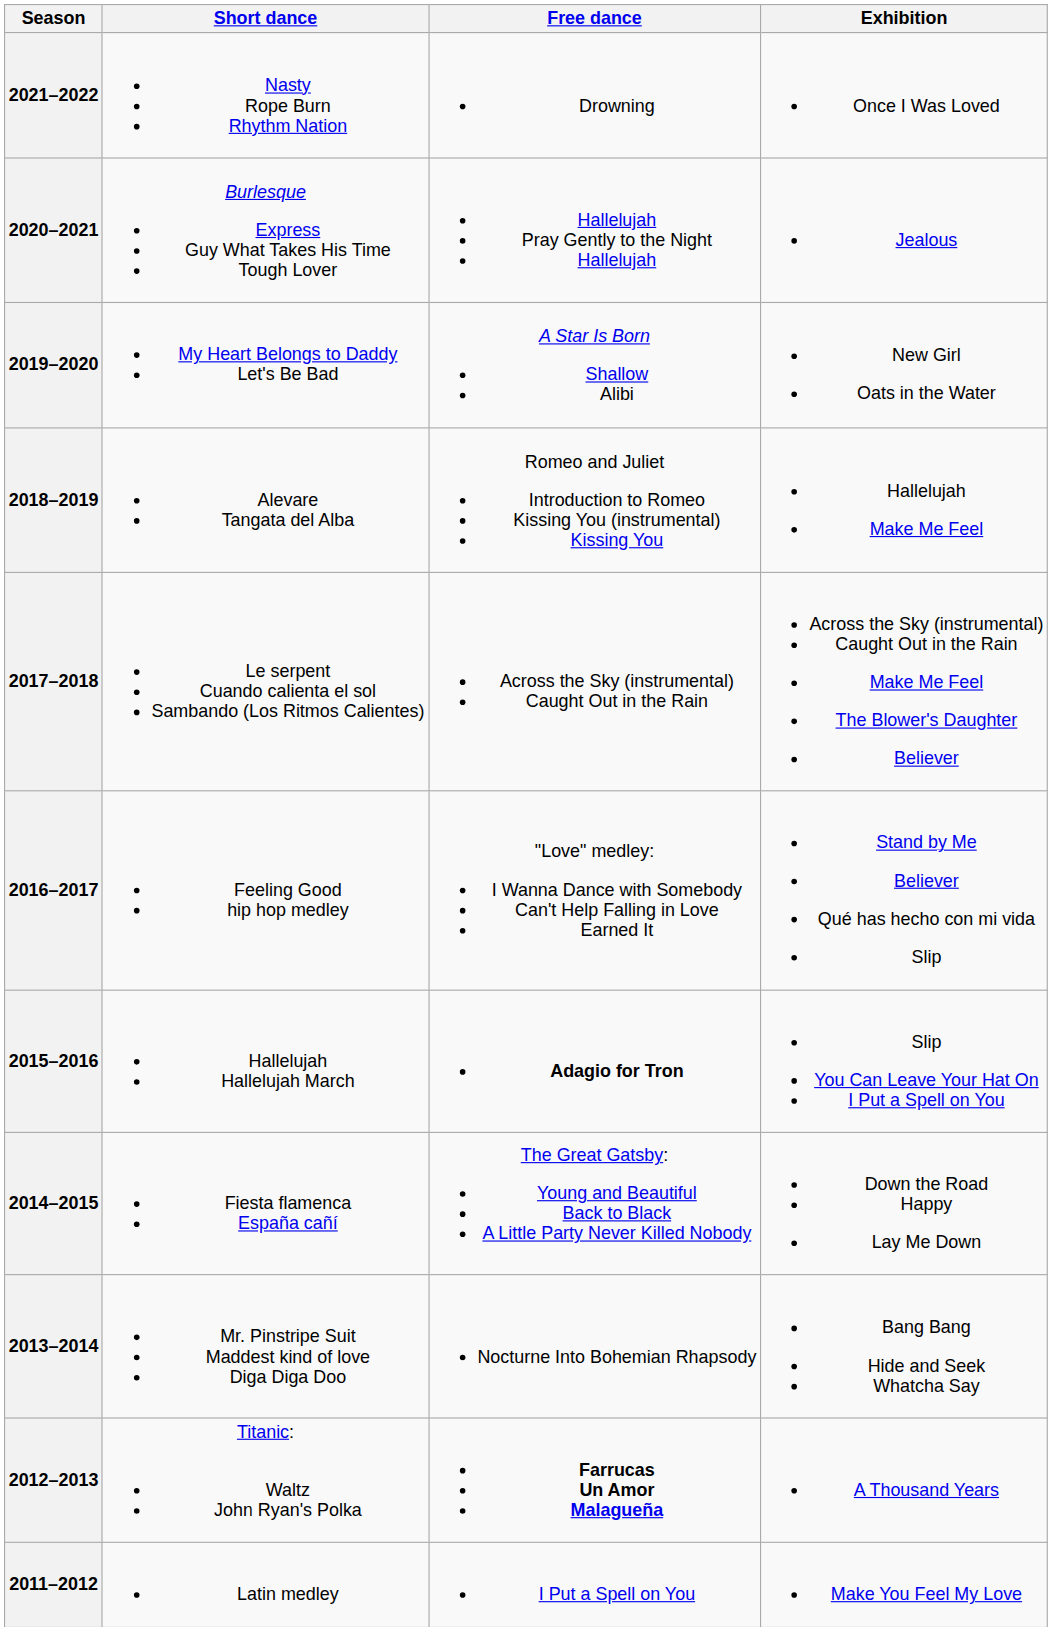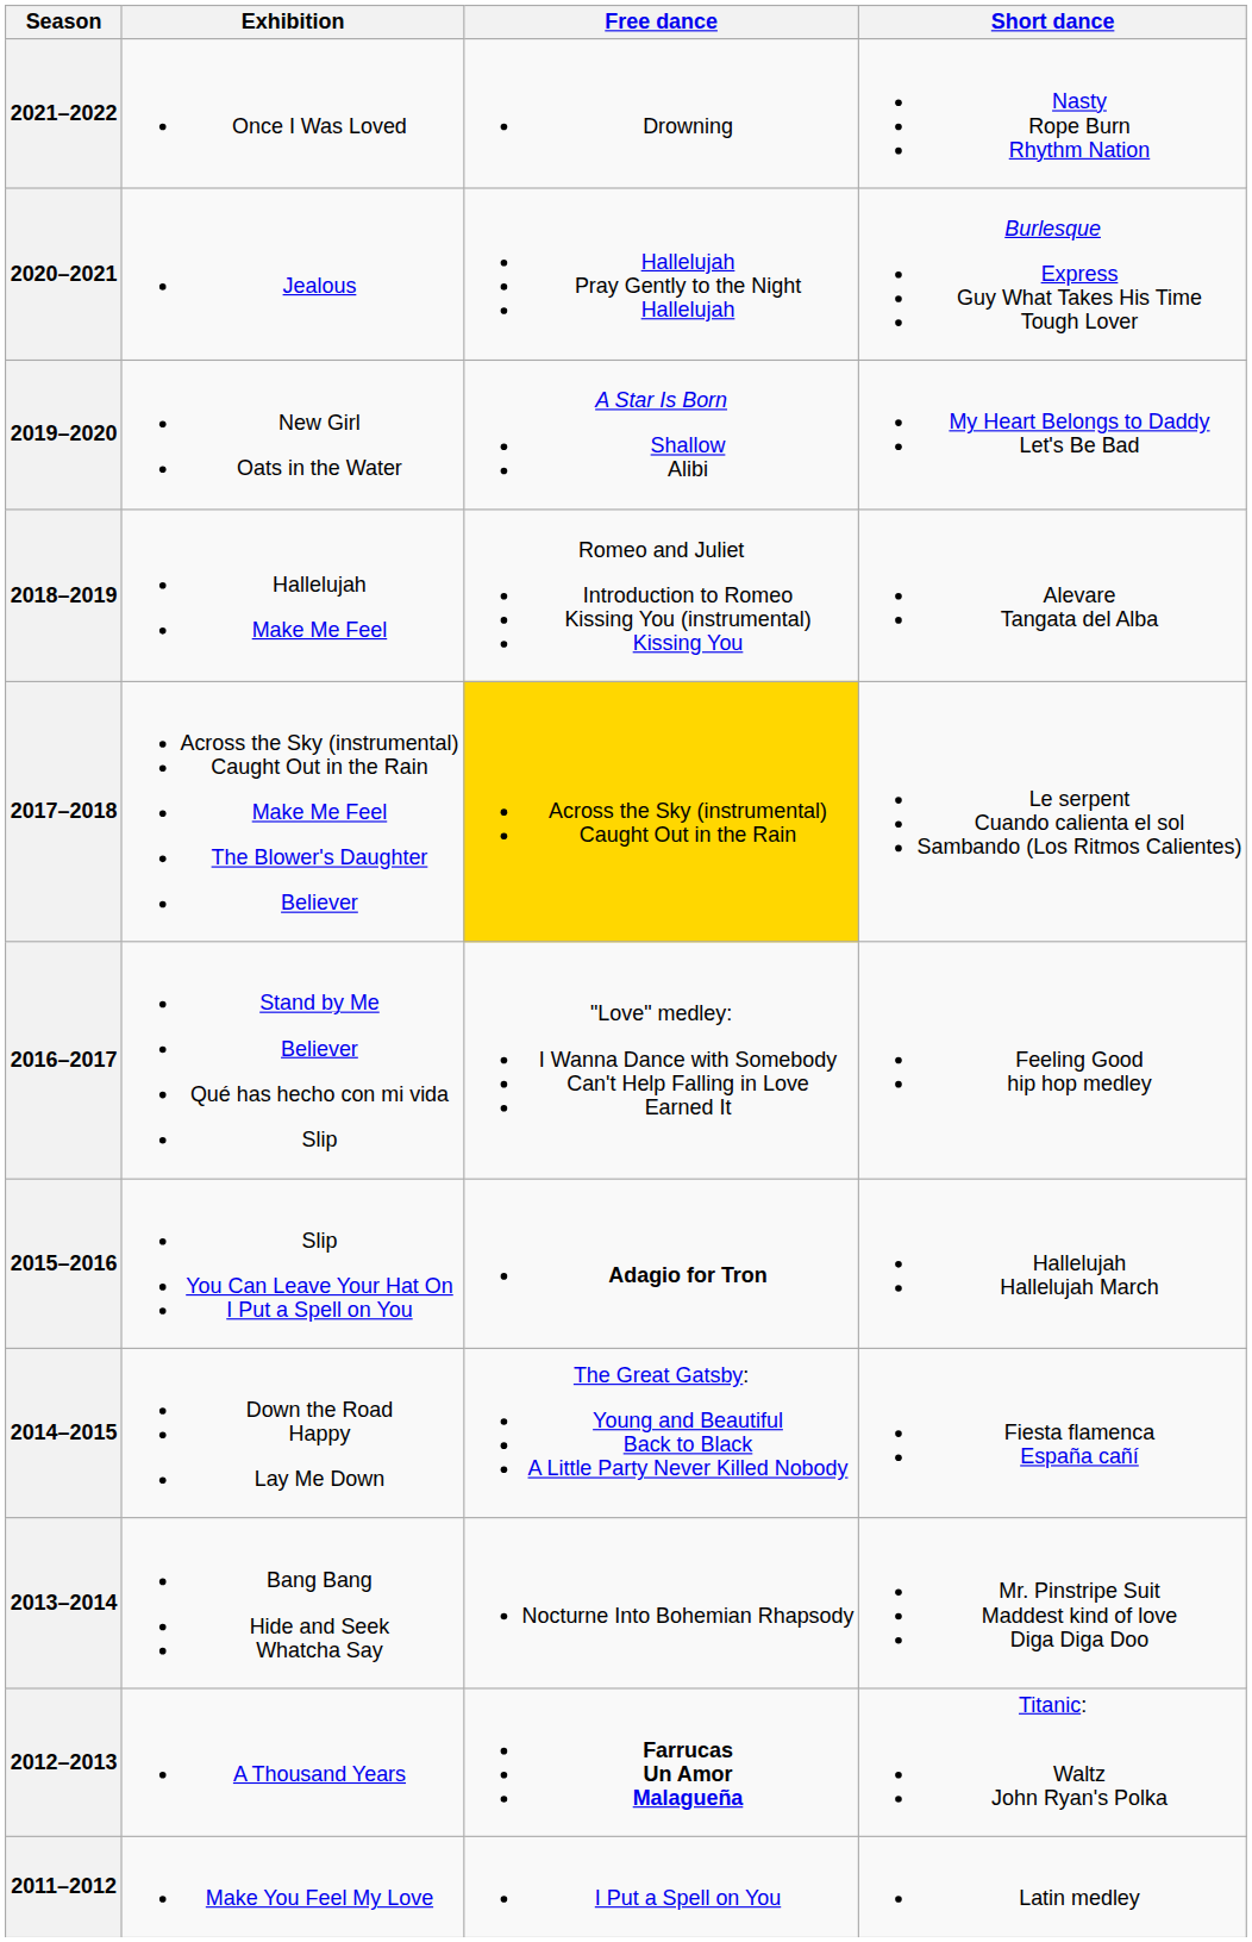 <table class="wikitable" style="text-align:center">
 <tr>
 <th>Season</th>
+<th>Exhibition</th>
+<th><a href='#'>Free dance</a></th>
 <th><a href='#'>Short dance</a></th>
-<th><a href='#'>Free dance</a></th>
-<th>Exhibition</th>
 </tr>
 <tr>
 <th>2021–2022 <br> </th>
+<td><br><ul><li>Once I Was Loved <br> </li></ul></td>
+<td><br><ul><li>Drowning <br> </li></ul></td>
 <td><br><ul><li> <a href='#'>Nasty</a></li><li> Rope Burn</li><li> <a href='#'>Rhythm Nation</a> <br> </li></ul></td>
-<td><br><ul><li>Drowning <br> </li></ul></td>
-<td><br><ul><li>Once I Was Loved <br> </li></ul></td>
 </tr>
 <tr>
 <th>2020–2021 <br> </th>
+<td><br><ul><li><a href='#'>Jealous</a> <br></li></ul></td>
+<td><br><ul><li><a href='#'>Hallelujah</a> <br></li><li>Pray Gently to the Night <br></li><li><a href='#'>Hallelujah</a> <br></li></ul></td>
 <td><br><em><a href='#'>Burlesque</a></em><ul><li><a href='#'>Express</a></li><li>Guy What Takes His Time</li><li>Tough Lover <br></li></ul></td>
-<td><br><ul><li><a href='#'>Hallelujah</a> <br></li><li>Pray Gently to the Night <br></li><li><a href='#'>Hallelujah</a> <br></li></ul></td>
-<td><br><ul><li><a href='#'>Jealous</a> <br></li></ul></td>
 </tr>
 <tr>
 <th>2019–2020 <br> </th>
+<td><br><ul><li>New Girl <br> </li></ul><ul><li>Oats in the Water <br> </li></ul></td>
+<td><br><em><a href='#'>A Star Is Born</a></em><ul><li><a href='#'>Shallow</a> <br> </li><li>Alibi <br> </li></ul></td>
 <td><br><ul><li> <a href='#'>My Heart Belongs to Daddy</a> <br> </li><li> Let's Be Bad <br>  <br> </li></ul></td>
-<td><br><em><a href='#'>A Star Is Born</a></em><ul><li><a href='#'>Shallow</a> <br> </li><li>Alibi <br> </li></ul></td>
-<td><br><ul><li>New Girl <br> </li></ul><ul><li>Oats in the Water <br> </li></ul></td>
 </tr>
 <tr>
 <th>2018–2019 <br> </th>
+<td><br><ul><li>Hallelujah<br></li></ul><ul><li><a href='#'>Make Me Feel</a> <br></li></ul></td>
+<td><br>Romeo and Juliet<ul><li>Introduction to Romeo <br> </li><li>Kissing You (instrumental) <br> </li><li><a href='#'>Kissing You</a> <br> </li></ul></td>
 <td><br><ul><li> Alevare</li><li> Tangata del Alba <br> </li></ul></td>
-<td><br>Romeo and Juliet<ul><li>Introduction to Romeo <br> </li><li>Kissing You (instrumental) <br> </li><li><a href='#'>Kissing You</a> <br> </li></ul></td>
-<td><br><ul><li>Hallelujah<br></li></ul><ul><li><a href='#'>Make Me Feel</a> <br></li></ul></td>
 </tr>
 <tr>
 <th>2017–2018<br></th>
+<td><br><ul><li>Across the Sky (instrumental) <br></li><li>Caught Out in the Rain <br></li></ul><ul><li><a href='#'>Make Me Feel</a> <br></li></ul><ul><li><a href='#'>The Blower's Daughter</a><br></li></ul><ul><li><a href='#'>Believer</a><br></li></ul></td>
+<td style="background: gold;"><br><ul><li>Across the Sky (instrumental)<br></li><li>Caught Out in the Rain<br></li></ul></td>
 <td><br><ul><li> Le serpent<br></li><li> Cuando calienta el sol<br></li><li> Sambando (Los Ritmos Calientes)</li></ul></td>
-<td><br><ul><li>Across the Sky (instrumental)<br></li><li>Caught Out in the Rain<br></li></ul></td>
-<td><br><ul><li>Across the Sky (instrumental) <br></li><li>Caught Out in the Rain <br></li></ul><ul><li><a href='#'>Make Me Feel</a> <br></li></ul><ul><li><a href='#'>The Blower's Daughter</a><br></li></ul><ul><li><a href='#'>Believer</a><br></li></ul></td>
 </tr>
 <tr>
 <th>2016–2017<br></th>
+<td><br><ul><li><a href='#'>Stand by Me</a><br></li></ul><ul><li><a href='#'>Believer</a><br></li></ul><ul><li>Qué has hecho con mi vida<br></li></ul><ul><li>Slip<br></li></ul></td>
+<td><br>"Love" medley:<ul><li>I Wanna Dance with Somebody<br></li><li>Can't Help Falling in Love<br></li><li>Earned It<br></li></ul></td>
 <td><br><ul><li> Feeling Good<br></li><li> hip hop medley<br></li></ul></td>
-<td><br>"Love" medley:<ul><li>I Wanna Dance with Somebody<br></li><li>Can't Help Falling in Love<br></li><li>Earned It<br></li></ul></td>
-<td><br><ul><li><a href='#'>Stand by Me</a><br></li></ul><ul><li><a href='#'>Believer</a><br></li></ul><ul><li>Qué has hecho con mi vida<br></li></ul><ul><li>Slip<br></li></ul></td>
 </tr>
 <tr>
 <th>2015–2016<br></th>
+<td><br><ul><li>Slip<br></li></ul><ul><li><a href='#'>You Can Leave Your Hat On</a></li><li><a href='#'>I Put a Spell on You</a><br></li></ul></td>
+<td><strong><br><ul><li>Adagio for Tron<br></li></ul></strong></td>
 <td><br><ul><li> Hallelujah<br></li><li> Hallelujah March<br></li></ul></td>
-<td><strong><br><ul><li>Adagio for Tron<br></li></ul></strong></td>
-<td><br><ul><li>Slip<br></li></ul><ul><li><a href='#'>You Can Leave Your Hat On</a></li><li><a href='#'>I Put a Spell on You</a><br></li></ul></td>
 </tr>
 <tr>
 <th>2014–2015<br></th>
+<td><br><ul><li>Down the Road</li><li>Happy<br></li></ul><ul><li>Lay Me Down<br></li></ul></td>
+<td><a href='#'>The Great Gatsby</a>:<br><ul><li><a href='#'>Young and Beautiful</a><br></li><li><a href='#'>Back to Black</a><br></li><li><a href='#'>A Little Party Never Killed Nobody</a><br></li></ul></td>
 <td><br><ul><li> Fiesta flamenca<br></li><li> <a href='#'>España cañí</a><br></li></ul></td>
-<td><a href='#'>The Great Gatsby</a>:<br><ul><li><a href='#'>Young and Beautiful</a><br></li><li><a href='#'>Back to Black</a><br></li><li><a href='#'>A Little Party Never Killed Nobody</a><br></li></ul></td>
-<td><br><ul><li>Down the Road</li><li>Happy<br></li></ul><ul><li>Lay Me Down<br></li></ul></td>
 </tr>
 <tr>
 <th>2013–2014<br></th>
+<td><br><ul><li>Bang Bang<br></li></ul><ul><li>Hide and Seek<br></li><li>Whatcha Say<br></li></ul></td>
+<td><br><ul><li>Nocturne Into Bohemian Rhapsody<br></li></ul></td>
 <td><br><ul><li>Mr. Pinstripe Suit</li><li>Maddest kind of love</li><li>Diga Diga Doo<br></li></ul></td>
-<td><br><ul><li>Nocturne Into Bohemian Rhapsody<br></li></ul></td>
-<td><br><ul><li>Bang Bang<br></li></ul><ul><li>Hide and Seek<br></li><li>Whatcha Say<br></li></ul></td>
 </tr>
 <tr>
 <th>2012–2013<br></th>
+<td><br><ul><li><a href='#'>A Thousand Years</a><br></li></ul></td>
+<td><strong><br><ul><li>Farrucas</li><li>Un Amor</li><li><a href='#'>Malagueña</a><br></li></ul></strong></td>
 <td><a href='#'>Titanic</a>:<br><br><ul><li>Waltz</li><li>John Ryan's Polka</li></ul></td>
-<td><strong><br><ul><li>Farrucas</li><li>Un Amor</li><li><a href='#'>Malagueña</a><br></li></ul></strong></td>
-<td><br><ul><li><a href='#'>A Thousand Years</a><br></li></ul></td>
 </tr>
 <tr>
 <th>2011–2012<br></th>
+<td><br><ul><li><a href='#'>Make You Feel My Love</a><br></li></ul></td>
+<td><br><ul><li><a href='#'>I Put a Spell on You</a><br></li></ul></td>
 <td><br><ul><li>Latin medley</li></ul></td>
-<td><br><ul><li><a href='#'>I Put a Spell on You</a><br></li></ul></td>
-<td><br><ul><li><a href='#'>Make You Feel My Love</a><br></li></ul></td>
 </tr>
 </table>
